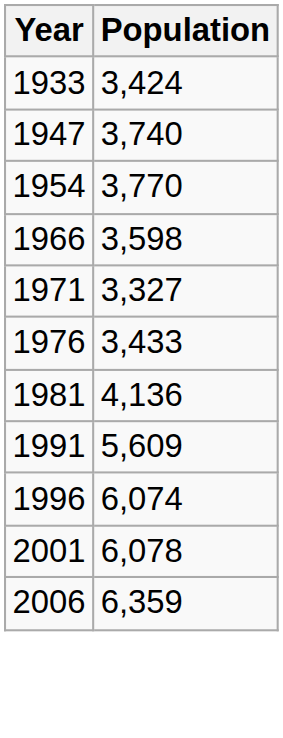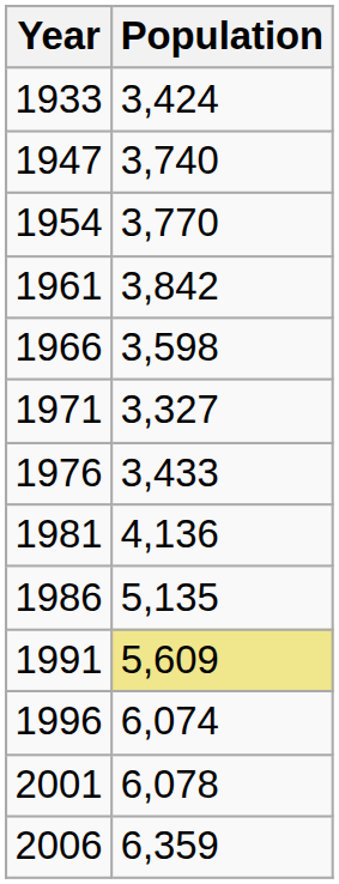 <table class="wikitable">
 <tr>
 <th>Year</th>
 <th>Population</th>
 </tr>
 <tr>
 <td>1933</td>
 <td>3,424</td>
 </tr>
 <tr>
 <td>1947</td>
 <td>3,740</td>
 </tr>
 <tr>
 <td>1954</td>
 <td>3,770</td>
 </tr>
 <tr>
+<td>1961</td>
+<td>3,842</td>
+</tr>
+<tr>
 <td>1966</td>
 <td>3,598</td>
 </tr>
 <tr>
 <td>1971</td>
 <td>3,327</td>
 </tr>
 <tr>
 <td>1976</td>
 <td>3,433</td>
 </tr>
 <tr>
 <td>1981</td>
 <td>4,136</td>
 </tr>
 <tr>
+<td>1986</td>
+<td>5,135</td>
+</tr>
+<tr>
 <td>1991</td>
-<td>5,609</td>
+<td style="background: khaki;">5,609</td>
 </tr>
 <tr>
 <td>1996</td>
 <td>6,074</td>
 </tr>
 <tr>
 <td>2001</td>
 <td>6,078</td>
 </tr>
 <tr>
 <td>2006</td>
 <td>6,359</td>
 </tr>
 </table>
